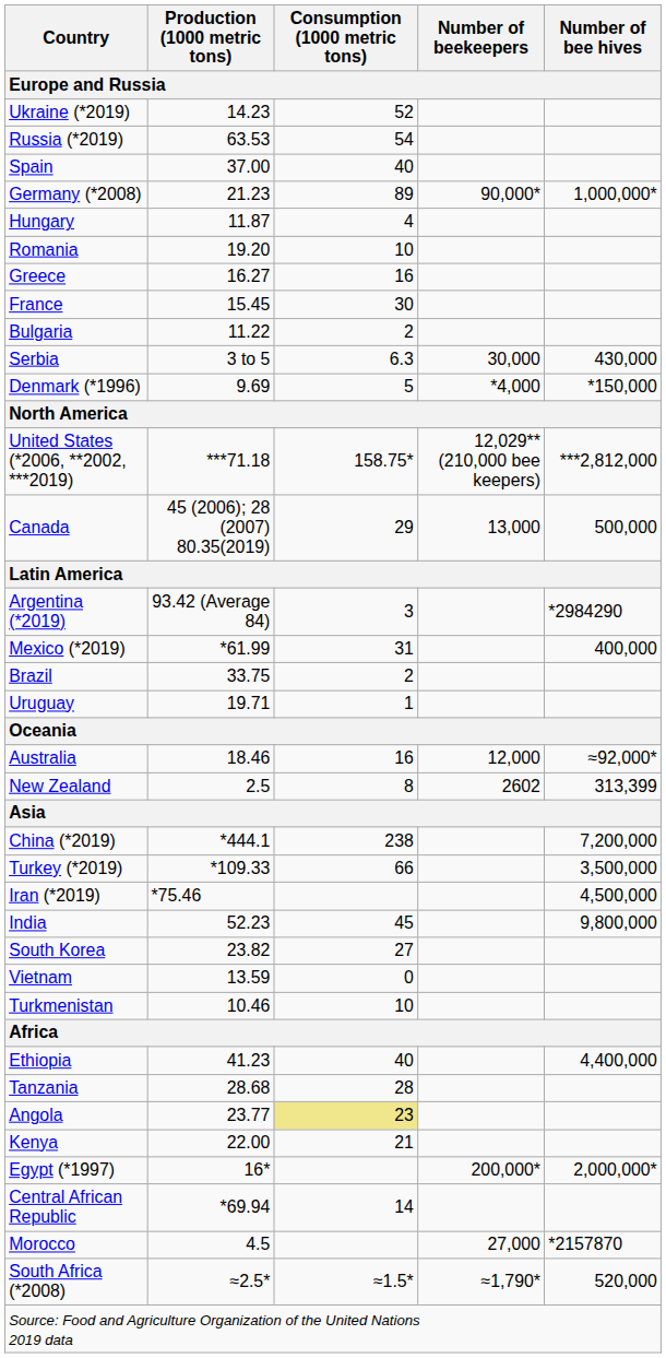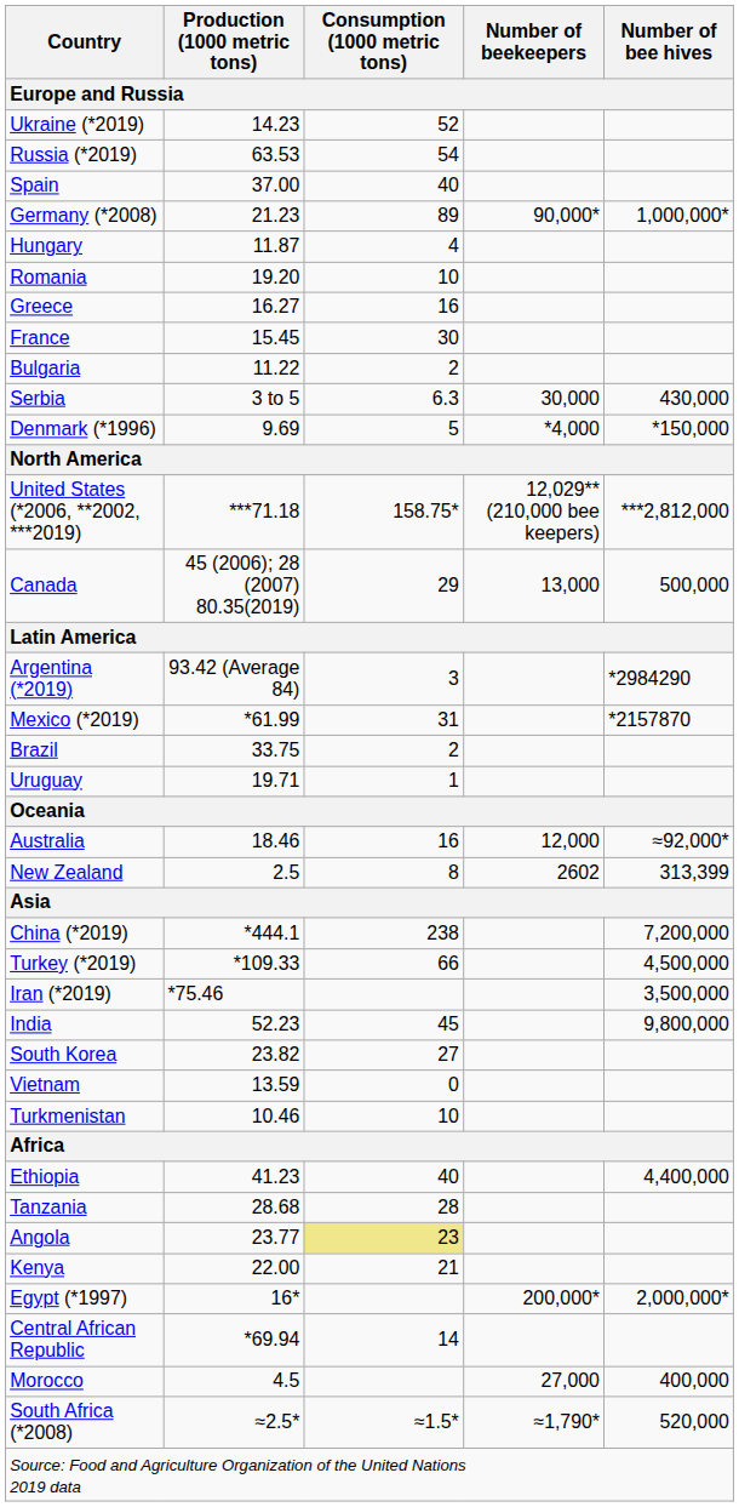 <table class="wikitable sortable">
 <tr>
 <th>Country</th>
 <th>Production (1000 metric tons)</th>
 <th>Consumption (1000 metric tons)</th>
 <th>Number of beekeepers</th>
 <th>Number of bee hives</th>
 </tr>
 <tr>
 <th colspan="5" style="text-align:left;">Europe and Russia</th>
 </tr>
 <tr>
 <td> <a href='#'>Ukraine</a> (*2019)</td>
 <td style="text-align:right;">14.23</td>
 <td style="text-align:right;">52</td>
 <td></td>
 <td></td>
 </tr>
 <tr>
 <td> <a href='#'>Russia</a> (*2019)</td>
 <td style="text-align:right;">63.53</td>
 <td style="text-align:right;">54</td>
 <td></td>
 <td></td>
 </tr>
 <tr>
 <td> <a href='#'>Spain</a></td>
 <td style="text-align:right;">37.00</td>
 <td style="text-align:right;">40</td>
 <td></td>
 <td></td>
 </tr>
 <tr>
 <td> <a href='#'>Germany</a> (*2008)</td>
 <td style="text-align:right;">21.23</td>
 <td style="text-align:right;">89</td>
 <td style="text-align:right;">90,000*</td>
 <td style="text-align:right;">1,000,000*</td>
 </tr>
 <tr>
 <td> <a href='#'>Hungary</a></td>
 <td style="text-align:right;">11.87</td>
 <td style="text-align:right;">4</td>
 <td></td>
 <td></td>
 </tr>
 <tr>
 <td> <a href='#'>Romania</a></td>
 <td style="text-align:right;">19.20</td>
 <td style="text-align:right;">10</td>
 <td></td>
 <td></td>
 </tr>
 <tr>
 <td> <a href='#'>Greece</a></td>
 <td style="text-align:right;">16.27</td>
 <td style="text-align:right;">16</td>
 <td></td>
 <td></td>
 </tr>
 <tr>
 <td> <a href='#'>France</a></td>
 <td style="text-align:right;">15.45</td>
 <td style="text-align:right;">30</td>
 <td></td>
 <td></td>
 </tr>
 <tr>
 <td> <a href='#'>Bulgaria</a></td>
 <td style="text-align:right;">11.22</td>
 <td style="text-align:right;">2</td>
 <td></td>
 <td></td>
 </tr>
 <tr>
 <td> <a href='#'>Serbia</a></td>
 <td style="text-align:right;">3 to 5</td>
 <td style="text-align:right;">6.3</td>
 <td style="text-align:right;">30,000</td>
 <td style="text-align:right;">430,000</td>
 </tr>
 <tr>
 <td> <a href='#'>Denmark</a> (*1996)</td>
 <td style="text-align:right;">9.69</td>
 <td style="text-align:right;">5</td>
 <td style="text-align:right;">*4,000</td>
 <td style="text-align:right;">*150,000</td>
 </tr>
 <tr>
 <th colspan="5" style="text-align:left;">North America</th>
 </tr>
 <tr>
 <td> <a href='#'>United States</a> (*2006, **2002, ***2019)</td>
 <td style="text-align:right;">***71.18</td>
 <td style="text-align:right;">158.75*</td>
 <td style="text-align:right;">12,029** (210,000 bee keepers)</td>
 <td style="text-align:right;">***2,812,000</td>
 </tr>
 <tr>
 <td> <a href='#'>Canada</a></td>
 <td style="text-align:right;">45 (2006); 28 (2007) 80.35(2019)</td>
 <td style="text-align:right;">29</td>
 <td style="text-align:right;">13,000</td>
 <td style="text-align:right;">500,000</td>
 </tr>
 <tr>
 <th colspan="5" style="text-align:left;">Latin America</th>
 </tr>
 <tr>
 <td> <a href='#'>Argentina (*2019)</a></td>
 <td style="text-align:right;">93.42 (Average 84)</td>
 <td style="text-align:right;">3</td>
 <td></td>
 <td>*2984290</td>
 </tr>
 <tr>
 <td> <a href='#'>Mexico</a> (*2019)</td>
 <td style="text-align:right;">*61.99</td>
 <td style="text-align:right;">31</td>
 <td></td>
-<td style="text-align:right;">400,000</td>
+<td>*2157870</td>
 </tr>
 <tr>
 <td> <a href='#'>Brazil</a></td>
 <td style="text-align:right;">33.75</td>
 <td style="text-align:right;">2</td>
 <td></td>
 <td></td>
 </tr>
 <tr>
 <td> <a href='#'>Uruguay</a></td>
 <td style="text-align:right;">19.71</td>
 <td style="text-align:right;">1</td>
 <td></td>
 <td></td>
 </tr>
 <tr>
 <th colspan="5" style="text-align:left;">Oceania</th>
 </tr>
 <tr>
 <td> <a href='#'>Australia</a></td>
 <td style="text-align:right;">18.46</td>
 <td style="text-align:right;">16</td>
 <td style="text-align:right;">12,000</td>
 <td style="text-align:right;">≈92,000*</td>
 </tr>
 <tr>
 <td> <a href='#'>New Zealand</a></td>
 <td style="text-align:right;">2.5</td>
 <td style="text-align:right;">8</td>
 <td style="text-align:right;">2602</td>
 <td style="text-align:right;">313,399</td>
 </tr>
 <tr>
 <th colspan="5" style="text-align:left;">Asia</th>
 </tr>
 <tr>
 <td> <a href='#'>China</a> (*2019)</td>
 <td style="text-align:right;">*444.1</td>
 <td style="text-align:right;">238</td>
 <td></td>
 <td style="text-align:right;">7,200,000</td>
 </tr>
 <tr>
 <td> <a href='#'>Turkey</a> (*2019)</td>
 <td style="text-align:right;">*109.33</td>
 <td style="text-align:right;">66</td>
 <td></td>
-<td style="text-align:right;">3,500,000</td>
+<td style="text-align:right;">4,500,000</td>
 </tr>
 <tr>
 <td> <a href='#'>Iran</a> (*2019)</td>
 <td>*75.46</td>
 <td></td>
 <td></td>
-<td style="text-align:right;">4,500,000</td>
+<td style="text-align:right;">3,500,000</td>
 </tr>
 <tr>
 <td> <a href='#'>India</a></td>
 <td style="text-align:right;">52.23</td>
 <td style="text-align:right;">45</td>
 <td></td>
 <td style="text-align:right;">9,800,000</td>
 </tr>
 <tr>
 <td> <a href='#'>South Korea</a></td>
 <td style="text-align:right;">23.82</td>
 <td style="text-align:right;">27</td>
 <td></td>
 <td></td>
 </tr>
 <tr>
 <td> <a href='#'>Vietnam</a></td>
 <td style="text-align:right;">13.59</td>
 <td style="text-align:right;">0</td>
 <td></td>
 <td></td>
 </tr>
 <tr>
 <td> <a href='#'>Turkmenistan</a></td>
 <td style="text-align:right;">10.46</td>
 <td style="text-align:right;">10</td>
 <td></td>
 <td></td>
 </tr>
 <tr>
 <th colspan="5" style="text-align:left;">Africa</th>
 </tr>
 <tr>
 <td> <a href='#'>Ethiopia</a></td>
 <td style="text-align:right;">41.23</td>
 <td style="text-align:right;">40</td>
 <td></td>
 <td style="text-align:right;">4,400,000</td>
 </tr>
 <tr>
 <td> <a href='#'>Tanzania</a></td>
 <td style="text-align:right;">28.68</td>
 <td style="text-align:right;">28</td>
 <td></td>
 <td></td>
 </tr>
 <tr>
 <td> <a href='#'>Angola</a></td>
 <td style="text-align:right;">23.77</td>
 <td style="background: khaki; text-align:right;">23</td>
 <td></td>
 <td></td>
 </tr>
 <tr>
 <td> <a href='#'>Kenya</a></td>
 <td style="text-align:right;">22.00</td>
 <td style="text-align:right;">21</td>
 <td></td>
 <td></td>
 </tr>
 <tr>
 <td> <a href='#'>Egypt</a> (*1997)</td>
 <td style="text-align:right;">16*</td>
 <td style="text-align:right;"></td>
 <td style="text-align:right;">200,000*</td>
 <td style="text-align:right;">2,000,000*</td>
 </tr>
 <tr>
 <td> <a href='#'>Central African Republic</a></td>
 <td style="text-align:right;">*69.94</td>
 <td style="text-align:right;">14</td>
 <td></td>
 <td></td>
 </tr>
 <tr>
 <td> <a href='#'>Morocco</a></td>
 <td style="text-align:right;">4.5</td>
 <td style="text-align:right;"></td>
 <td style="text-align:right;">27,000</td>
-<td>*2157870</td>
+<td style="text-align:right;">400,000</td>
 </tr>
 <tr>
 <td> <a href='#'>South Africa</a> (*2008)</td>
 <td style="text-align:right;">≈2.5*</td>
 <td style="text-align:right;">≈1.5*</td>
 <td style="text-align:right;">≈1,790*</td>
 <td style="text-align:right;">520,000</td>
 </tr>
 <tr>
 <td colspan="5"><small><em>Source: Food and Agriculture Organization of the United Nations</em><br><em>2019 data</em></small></td>
 </tr>
 </table>
